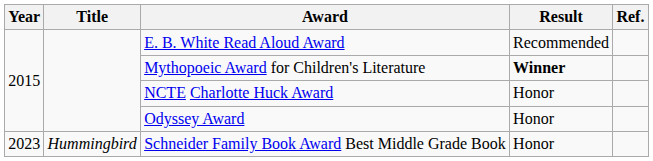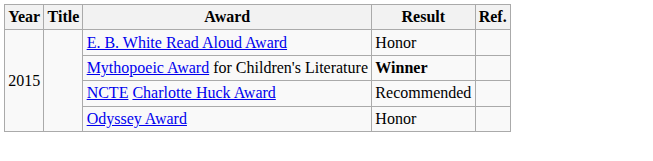 <table class="wikitable sortable mw-collapsible">
 <tr>
 <th>Year</th>
 <th>Title</th>
 <th>Award</th>
 <th>Result</th>
 <th>Ref.</th>
 </tr>
 <tr>
 <td rowspan="4">2015</td>
 <td rowspan="4"><em></em></td>
 <td><a href='#'>E. B. White Read Aloud Award</a></td>
-<td>Recommended</td>
+<td>Honor</td>
 <td></td>
 </tr>
 <tr>
 <td><a href='#'>Mythopoeic Award</a> for Children's Literature</td>
 <td><strong>Winner</strong></td>
 <td></td>
 </tr>
 <tr>
 <td><a href='#'>NCTE</a> <a href='#'>Charlotte Huck Award</a></td>
-<td>Honor</td>
+<td>Recommended</td>
 <td></td>
 </tr>
 <tr>
 <td><a href='#'>Odyssey Award</a></td>
 <td>Honor</td>
 <td></td>
 </tr>
-<tr>
-<td>2023</td>
-<td><em>Hummingbird</em></td>
-<td><a href='#'>Schneider Family Book Award</a> Best Middle Grade Book</td>
-<td>Honor</td>
-<td></td>
-</tr>
 </table>
